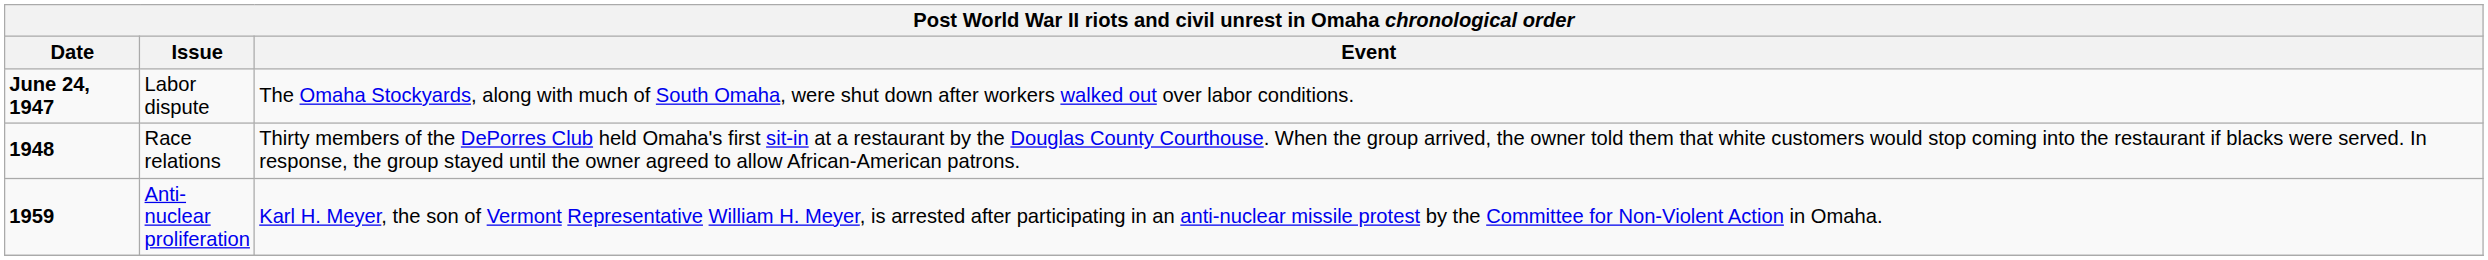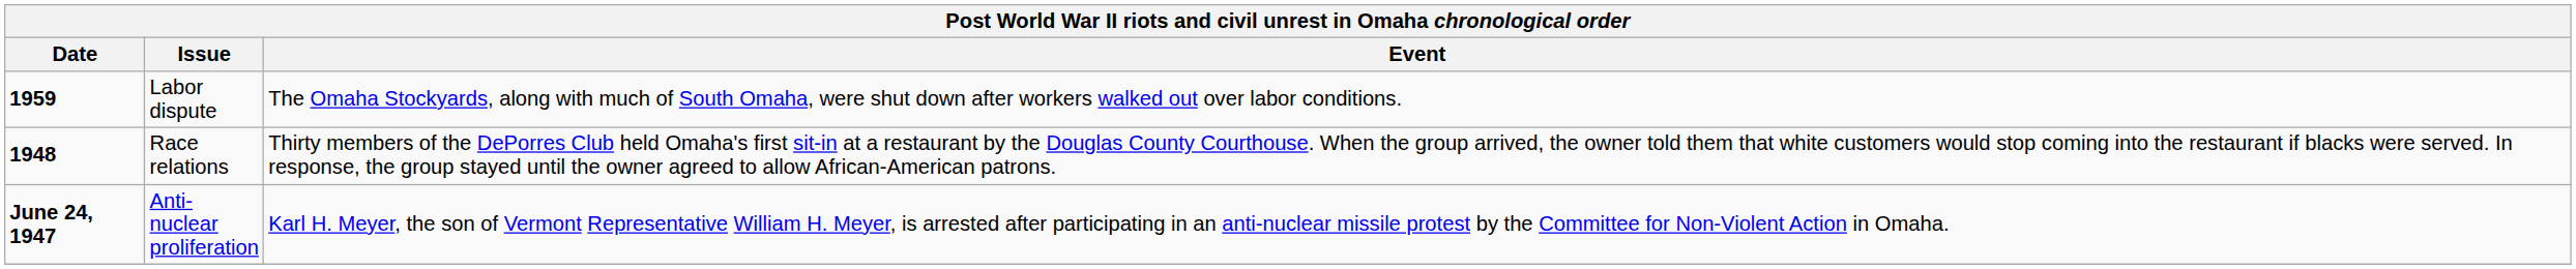 <table class="wikitable">
 <tr>
 <th align="center" colspan="6"><strong>Post World War II riots and civil unrest in Omaha</strong> <em>chronological order</em></th>
 </tr>
 <tr>
 <th scope="col" width="100">Date</th>
 <th scope="col" width="50">Issue</th>
 <th scope="col">Event</th>
 </tr>
 <tr>
-<td><strong>June 24, 1947</strong></td>
+<td><strong>1959</strong></td>
 <td>Labor dispute</td>
 <td>The <a href='#'>Omaha Stockyards</a>, along with much of <a href='#'>South Omaha</a>, were shut down after workers <a href='#'>walked out</a> over labor conditions.</td>
 </tr>
 <tr>
 <td><strong>1948</strong></td>
 <td>Race relations</td>
 <td>Thirty members of the <a href='#'>DePorres Club</a> held Omaha's first <a href='#'>sit-in</a> at a restaurant by the <a href='#'>Douglas County Courthouse</a>. When the group arrived, the owner told them that white customers would stop coming into the restaurant if blacks were served. In response, the group stayed until the owner agreed to allow African-American patrons.</td>
 </tr>
 <tr>
-<td><strong>1959</strong></td>
+<td><strong>June 24, 1947</strong></td>
 <td><a href='#'>Anti-nuclear proliferation</a></td>
 <td><a href='#'>Karl H. Meyer</a>, the son of <a href='#'>Vermont</a> <a href='#'>Representative</a> <a href='#'>William H. Meyer</a>, is arrested after participating in an <a href='#'>anti-nuclear missile protest</a> by the <a href='#'>Committee for Non-Violent Action</a> in Omaha.</td>
 </tr>
 <tr>
 </tr>
 </table>
